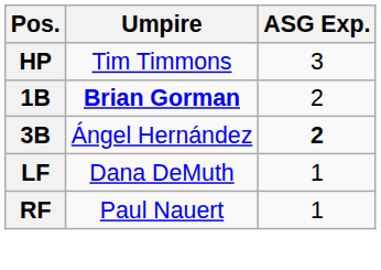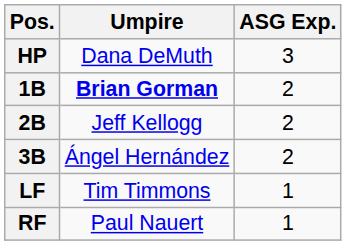 <table class="wikitable" style="font-size:90%;">
 <tr>
 <th>Pos.</th>
 <th>Umpire</th>
 <th>ASG Exp.</th>
 </tr>
 <tr style="text-align:center;">
 <th>HP</th>
-<td><a href='#'>Tim Timmons</a></td>
+<td><a href='#'>Dana DeMuth</a></td>
 <td>3</td>
 </tr>
 <tr style="text-align:center;">
 <th>1B</th>
 <td><strong><a href='#'>Brian Gorman</a></strong></td>
 <td>2</td>
 </tr>
 <tr style="text-align:center;">
+<th>2B</th>
+<td><a href='#'>Jeff Kellogg</a></td>
+<td>2</td>
+</tr>
+<tr style="text-align:center;">
 <th>3B</th>
 <td><a href='#'>Ángel Hernández</a></td>
-<td><strong>2</strong></td>
+<td>2</td>
 </tr>
 <tr style="text-align:center;">
 <th>LF</th>
-<td><a href='#'>Dana DeMuth</a></td>
+<td><a href='#'>Tim Timmons</a></td>
 <td>1</td>
 </tr>
 <tr style="text-align:center;">
 <th>RF</th>
 <td><a href='#'>Paul Nauert</a></td>
 <td>1</td>
 </tr>
 </table>
